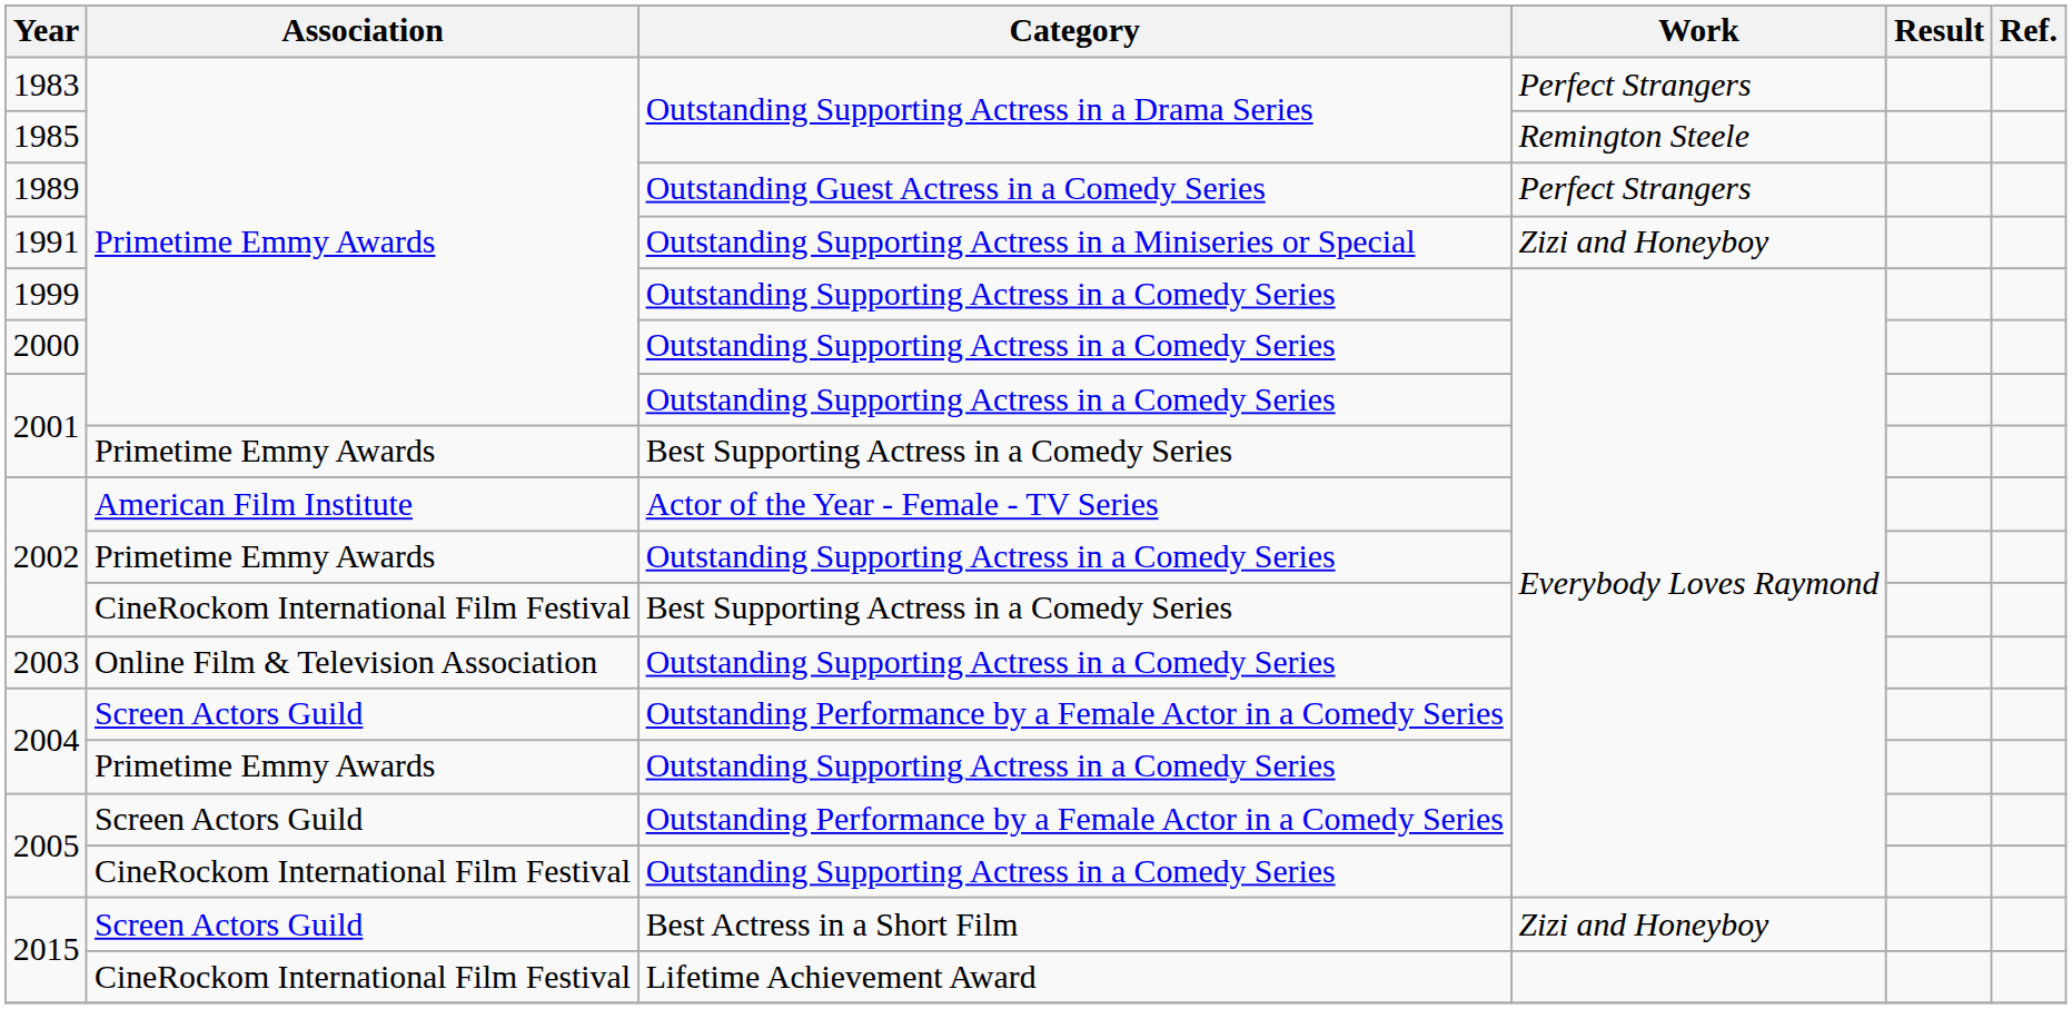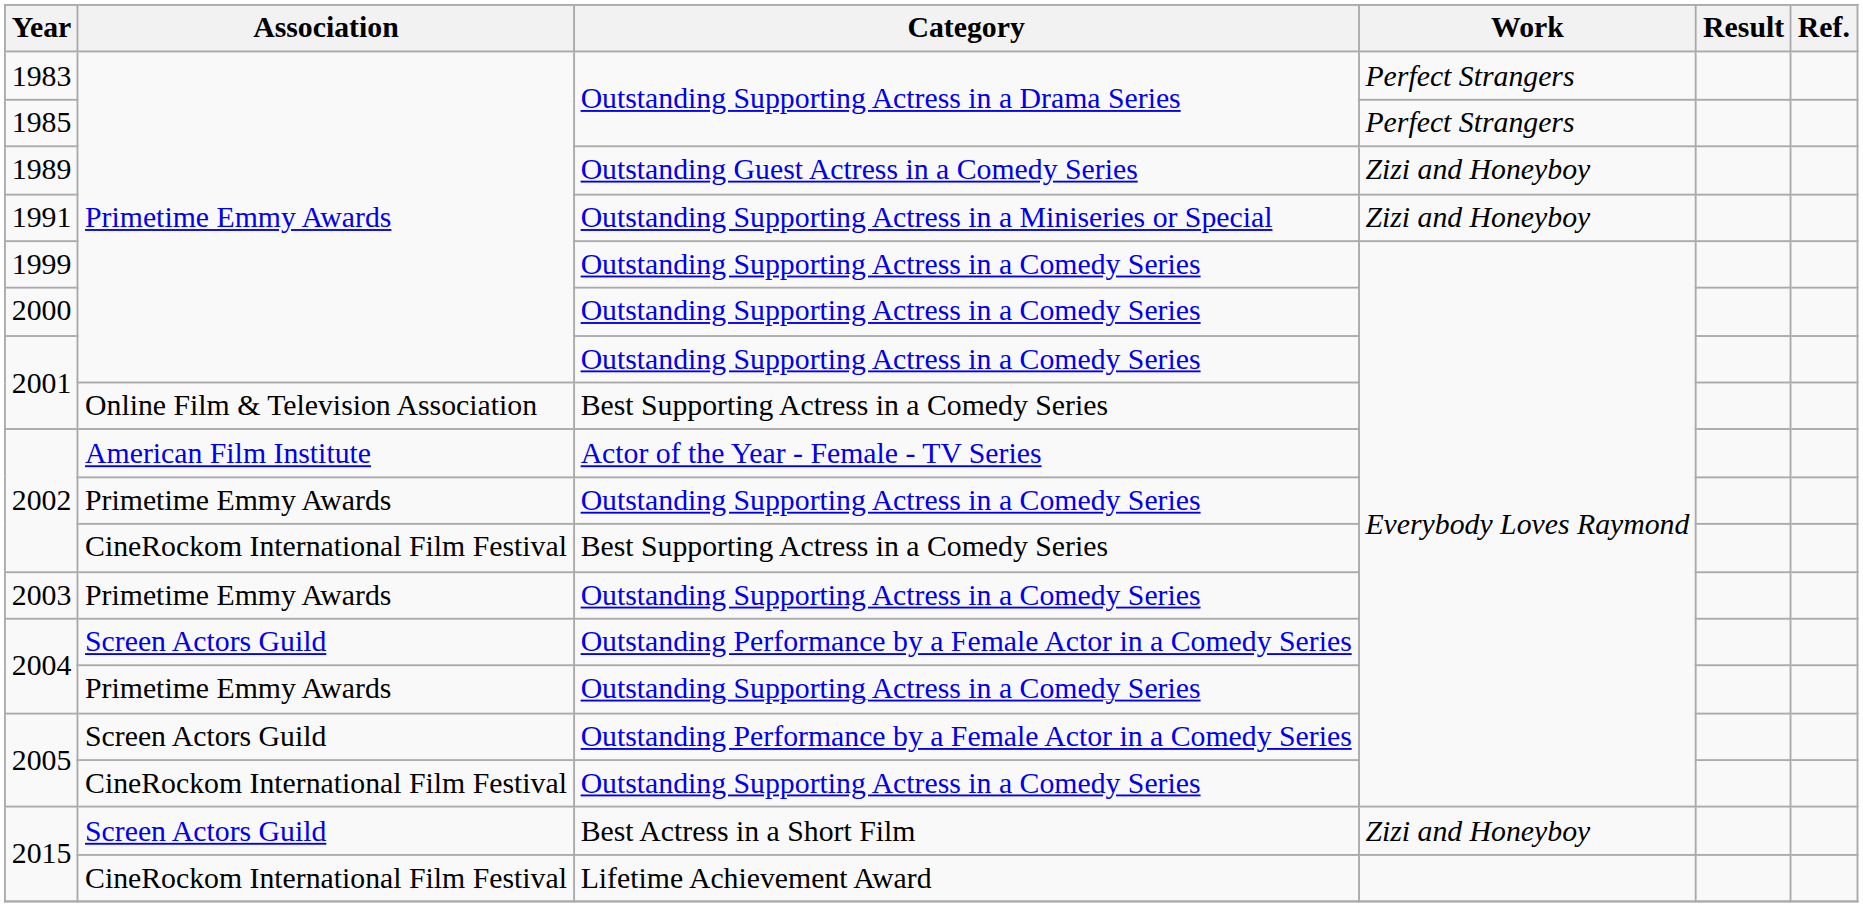 <table class="wikitable">
 <tr>
 <th>Year</th>
 <th>Association</th>
 <th>Category</th>
 <th>Work</th>
 <th>Result</th>
 <th>Ref.</th>
 </tr>
 <tr>
 <td>1983</td>
 <td rowspan=7><a href='#'>Primetime Emmy Awards</a></td>
 <td rowspan=2><a href='#'>Outstanding Supporting Actress in a Drama Series</a></td>
 <td><em>Perfect Strangers</em></td>
 <td></td>
 <td></td>
 </tr>
 <tr>
 <td>1985</td>
-<td><em>Remington Steele</em></td>
+<td><em>Perfect Strangers</em></td>
 <td></td>
 <td></td>
 </tr>
 <tr>
 <td>1989</td>
 <td><a href='#'>Outstanding Guest Actress in a Comedy Series</a></td>
-<td><em>Perfect Strangers</em></td>
+<td><em>Zizi and Honeyboy</em></td>
 <td></td>
 <td></td>
 </tr>
 <tr>
 <td>1991</td>
 <td><a href='#'>Outstanding Supporting Actress in a Miniseries or Special</a></td>
 <td><em>Zizi and Honeyboy</em></td>
 <td></td>
 <td></td>
 </tr>
 <tr>
 <td>1999</td>
 <td><a href='#'>Outstanding Supporting Actress in a Comedy Series</a></td>
 <td rowspan="12"><em>Everybody Loves Raymond</em></td>
 <td></td>
 <td></td>
 </tr>
 <tr>
 <td>2000</td>
 <td><a href='#'>Outstanding Supporting Actress in a Comedy Series</a></td>
 <td></td>
 <td></td>
 </tr>
 <tr>
 <td rowspan=2>2001</td>
 <td><a href='#'>Outstanding Supporting Actress in a Comedy Series</a></td>
 <td></td>
 <td></td>
 </tr>
 <tr>
-<td>Primetime Emmy Awards</td>
+<td>Online Film & Television Association</td>
 <td>Best Supporting Actress in a Comedy Series</td>
 <td></td>
 <td></td>
 </tr>
 <tr>
 <td rowspan=3>2002</td>
 <td><a href='#'>American Film Institute</a></td>
 <td><a href='#'>Actor of the Year - Female - TV Series</a></td>
 <td></td>
 <td></td>
 </tr>
 <tr>
 <td>Primetime Emmy Awards</td>
 <td><a href='#'>Outstanding Supporting Actress in a Comedy Series</a></td>
 <td></td>
 <td></td>
 </tr>
 <tr>
 <td>CineRockom International Film Festival</td>
 <td>Best Supporting Actress in a Comedy Series</td>
 <td></td>
 <td></td>
 </tr>
 <tr>
 <td>2003</td>
-<td>Online Film & Television Association</td>
+<td>Primetime Emmy Awards</td>
 <td><a href='#'>Outstanding Supporting Actress in a Comedy Series</a></td>
 <td></td>
 <td></td>
 </tr>
 <tr>
 <td rowspan=2>2004</td>
 <td><a href='#'>Screen Actors Guild</a></td>
 <td><a href='#'>Outstanding Performance by a Female Actor in a Comedy Series</a></td>
 <td></td>
 <td></td>
 </tr>
 <tr>
 <td>Primetime Emmy Awards</td>
 <td><a href='#'>Outstanding Supporting Actress in a Comedy Series</a></td>
 <td></td>
 <td></td>
 </tr>
 <tr>
 <td rowspan=2>2005</td>
 <td>Screen Actors Guild</td>
 <td><a href='#'>Outstanding Performance by a Female Actor in a Comedy Series</a></td>
 <td></td>
 <td></td>
 </tr>
 <tr>
 <td>CineRockom International Film Festival</td>
 <td><a href='#'>Outstanding Supporting Actress in a Comedy Series</a></td>
 <td></td>
 <td></td>
 </tr>
 <tr>
 <td rowspan=2>2015</td>
 <td><a href='#'>Screen Actors Guild</a></td>
 <td>Best Actress in a Short Film</td>
 <td><em>Zizi and Honeyboy</em></td>
 <td></td>
 <td></td>
 </tr>
 <tr>
 <td>CineRockom International Film Festival</td>
 <td>Lifetime Achievement Award</td>
 <td></td>
 <td></td>
 <td></td>
 </tr>
 <tr>
 </tr>
 </table>
